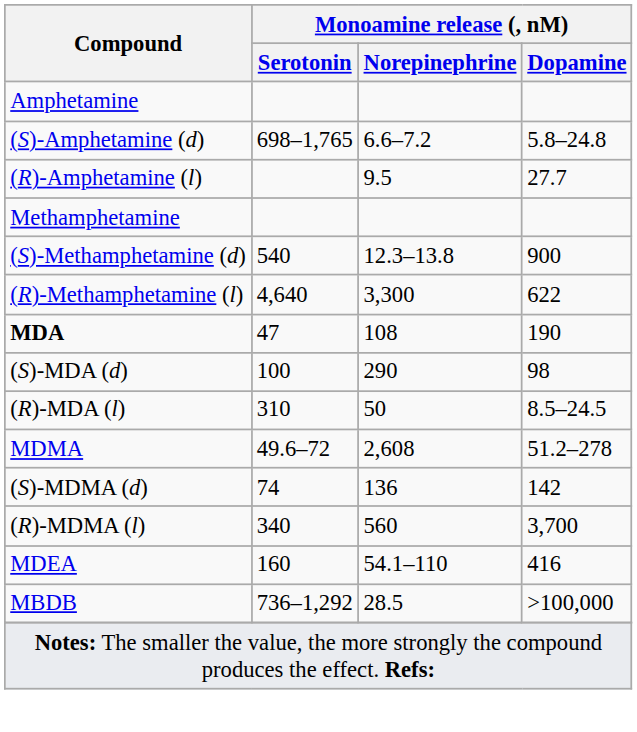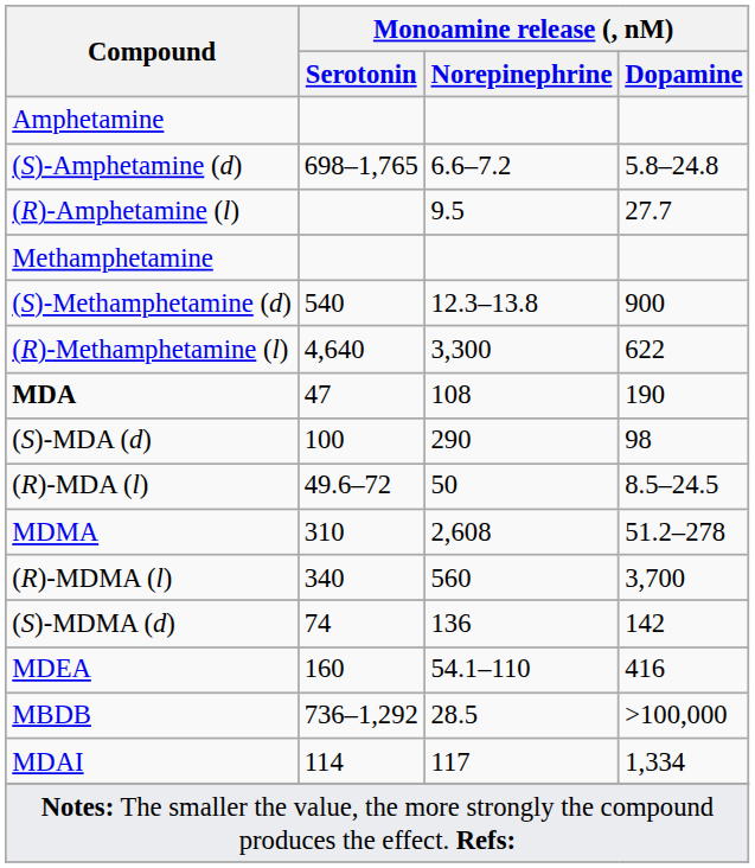 <table class="wikitable" style="font-size:small;">
 <tr>
 <th rowspan="2">Compound</th>
 <th colspan="3"><a href='#'>Monoamine release</a> (, nM)</th>
 </tr>
 <tr>
 <th><a href='#'>Serotonin</a></th>
 <th><a href='#'>Norepinephrine</a></th>
 <th><a href='#'>Dopamine</a></th>
 </tr>
 <tr>
 <td><a href='#'>Amphetamine</a></td>
 <td></td>
 <td></td>
 <td></td>
 </tr>
 <tr>
 <td><a href='#'>(<em>S</em>)-Amphetamine</a> (<em>d</em>)</td>
 <td>698–1,765</td>
 <td>6.6–7.2</td>
 <td>5.8–24.8</td>
 </tr>
 <tr>
 <td><a href='#'>(<em>R</em>)-Amphetamine</a> (<em>l</em>)</td>
 <td></td>
 <td>9.5</td>
 <td>27.7</td>
 </tr>
 <tr>
 <td><a href='#'>Methamphetamine</a></td>
 <td></td>
 <td></td>
 <td></td>
 </tr>
 <tr>
 <td><a href='#'>(<em>S</em>)-Methamphetamine</a> (<em>d</em>)</td>
 <td>540</td>
 <td>12.3–13.8</td>
 <td>900</td>
 </tr>
 <tr>
 <td><a href='#'>(<em>R</em>)-Methamphetamine</a> (<em>l</em>)</td>
 <td>4,640</td>
 <td>3,300</td>
 <td>622</td>
 </tr>
 <tr>
 <td><strong>MDA</strong></td>
 <td>47</td>
 <td>108</td>
 <td>190</td>
 </tr>
 <tr>
 <td>(<em>S</em>)-MDA (<em>d</em>)</td>
 <td>100</td>
 <td>290</td>
 <td>98</td>
 </tr>
 <tr>
 <td>(<em>R</em>)-MDA (<em>l</em>)</td>
-<td>310</td>
+<td>49.6–72</td>
 <td>50</td>
 <td>8.5–24.5</td>
 </tr>
 <tr>
 <td><a href='#'>MDMA</a></td>
-<td>49.6–72</td>
+<td>310</td>
 <td>2,608</td>
 <td>51.2–278</td>
+</tr>
+<tr>
+<td>(<em>R</em>)-MDMA (<em>l</em>)</td>
+<td>340</td>
+<td>560</td>
+<td>3,700</td>
 </tr>
 <tr>
 <td>(<em>S</em>)-MDMA (<em>d</em>)</td>
 <td>74</td>
 <td>136</td>
 <td>142</td>
-</tr>
-<tr>
-<td>(<em>R</em>)-MDMA (<em>l</em>)</td>
-<td>340</td>
-<td>560</td>
-<td>3,700</td>
 </tr>
 <tr>
 <td><a href='#'>MDEA</a></td>
 <td>160</td>
 <td>54.1–110</td>
 <td>416</td>
 </tr>
 <tr>
 <td><a href='#'>MBDB</a></td>
 <td>736–1,292</td>
 <td>28.5</td>
 <td>>100,000</td>
 </tr>
 <tr>
+<td><a href='#'>MDAI</a></td>
+<td>114</td>
+<td>117</td>
+<td>1,334</td>
+</tr>
+<tr>
 </tr>
 <tr class="sortbottom">
 <td colspan="4" style="width: 1px; background-color:#eaecf0; text-align: center;"><strong>Notes:</strong> The smaller the value, the more strongly the compound produces the effect. <strong>Refs:</strong> </td>
 </tr>
 </table>
